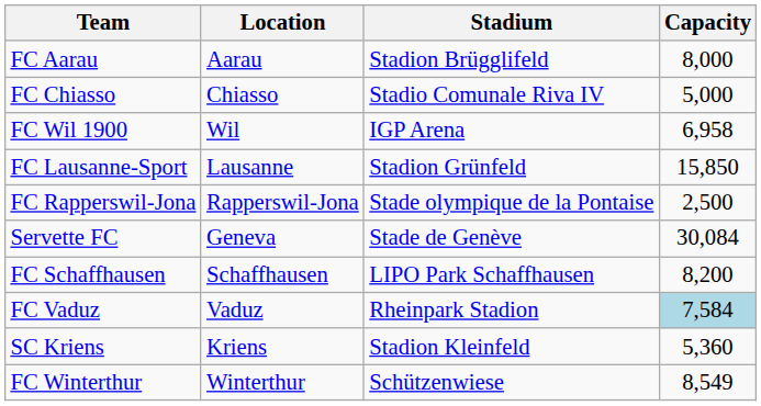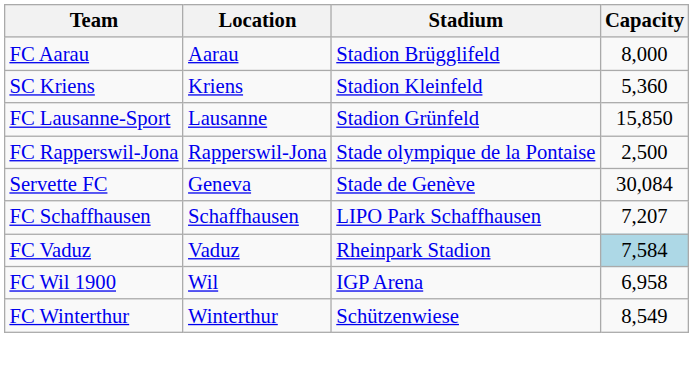 <table class="wikitable sortable">
 <tr>
 <th>Team</th>
 <th>Location</th>
 <th>Stadium</th>
 <th>Capacity</th>
 </tr>
 <tr>
 <td><a href='#'>FC Aarau</a></td>
 <td><a href='#'>Aarau</a></td>
 <td><a href='#'>Stadion Brügglifeld</a></td>
 <td align="center">8,000</td>
 </tr>
 <tr>
-<td><a href='#'>FC Chiasso</a></td>
-<td><a href='#'>Chiasso</a></td>
-<td><a href='#'>Stadio Comunale Riva IV</a></td>
-<td align="center">5,000</td>
-</tr>
-<tr>
-<td><a href='#'>FC Wil 1900</a></td>
-<td><a href='#'>Wil</a></td>
-<td><a href='#'>IGP Arena</a></td>
-<td align="center">6,958</td>
+<td><a href='#'>SC Kriens</a></td>
+<td><a href='#'>Kriens</a></td>
+<td><a href='#'>Stadion Kleinfeld</a></td>
+<td align="center">5,360</td>
 </tr>
 <tr>
 <td><a href='#'>FC Lausanne-Sport</a></td>
 <td><a href='#'>Lausanne</a></td>
 <td><a href='#'>Stadion Grünfeld</a></td>
 <td align="center">15,850</td>
 </tr>
 <tr>
 <td><a href='#'>FC Rapperswil-Jona</a></td>
 <td><a href='#'>Rapperswil-Jona</a></td>
 <td><a href='#'>Stade olympique de la Pontaise</a></td>
 <td align="center">2,500</td>
 </tr>
 <tr>
 <td><a href='#'>Servette FC</a></td>
 <td><a href='#'>Geneva</a></td>
 <td><a href='#'>Stade de Genève</a></td>
 <td align="center">30,084</td>
 </tr>
 <tr>
 <td><a href='#'>FC Schaffhausen</a></td>
 <td><a href='#'>Schaffhausen</a></td>
 <td><a href='#'>LIPO Park Schaffhausen</a></td>
-<td align="center">8,200</td>
+<td align="center">7,207</td>
 </tr>
 <tr>
 <td><a href='#'>FC Vaduz</a></td>
 <td> <a href='#'>Vaduz</a></td>
 <td><a href='#'>Rheinpark Stadion</a></td>
 <td align="center" style="background: lightblue;">7,584</td>
 </tr>
 <tr>
-<td><a href='#'>SC Kriens</a></td>
-<td><a href='#'>Kriens</a></td>
-<td><a href='#'>Stadion Kleinfeld</a></td>
-<td align="center">5,360</td>
+<td><a href='#'>FC Wil 1900</a></td>
+<td><a href='#'>Wil</a></td>
+<td><a href='#'>IGP Arena</a></td>
+<td align="center">6,958</td>
 </tr>
 <tr>
 <td><a href='#'>FC Winterthur</a></td>
 <td><a href='#'>Winterthur</a></td>
 <td><a href='#'>Schützenwiese</a></td>
 <td align="center">8,549</td>
 </tr>
 </table>
